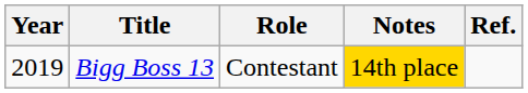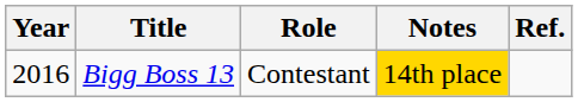 <table class="wikitable sortable">
 <tr>
 <th>Year</th>
 <th>Title</th>
 <th>Role</th>
 <th>Notes</th>
 <th>Ref.</th>
 </tr>
 <tr>
-<td>2019</td>
+<td>2016</td>
 <td><em><a href='#'>Bigg Boss 13</a></em></td>
 <td>Contestant</td>
 <td style="background: gold;">14th place</td>
 <td></td>
 </tr>
 </table>
